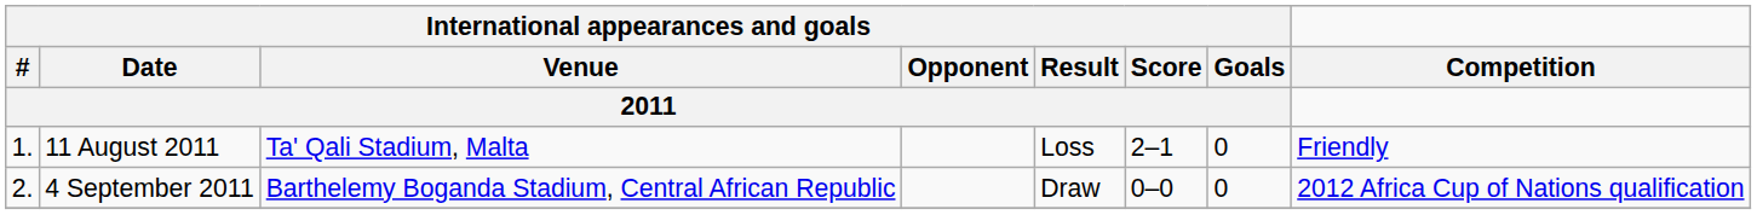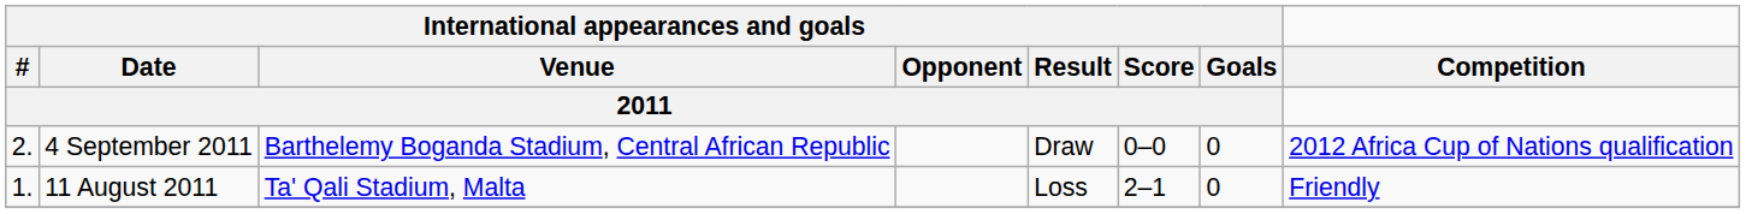 <table class="wikitable collapsible collapsed" style="font-size:90%">
 <tr>
 <th colspan="7"><strong>International appearances and goals</strong></th>
 </tr>
 <tr>
 <th>#</th>
 <th>Date</th>
 <th>Venue</th>
 <th>Opponent</th>
 <th>Result</th>
 <th>Score</th>
 <th>Goals</th>
 <th>Competition</th>
 </tr>
 <tr>
 <th colspan="7"><strong>2011</strong></th>
 </tr>
 <tr>
+<td>2.</td>
+<td>4 September 2011</td>
+<td><a href='#'>Barthelemy Boganda Stadium</a>, <a href='#'>Central African Republic</a></td>
+<td></td>
+<td>Draw</td>
+<td>0–0</td>
+<td>0</td>
+<td><a href='#'>2012 Africa Cup of Nations qualification</a></td>
+</tr>
+<tr>
 <td>1.</td>
 <td>11 August 2011</td>
 <td><a href='#'>Ta' Qali Stadium</a>, <a href='#'>Malta</a></td>
 <td></td>
 <td>Loss</td>
 <td>2–1</td>
 <td>0</td>
 <td><a href='#'>Friendly</a></td>
 </tr>
 <tr>
-<td>2.</td>
-<td>4 September 2011</td>
-<td><a href='#'>Barthelemy Boganda Stadium</a>, <a href='#'>Central African Republic</a></td>
-<td></td>
-<td>Draw</td>
-<td>0–0</td>
-<td>0</td>
-<td><a href='#'>2012 Africa Cup of Nations qualification</a></td>
-</tr>
-<tr>
 </tr>
 </table>
